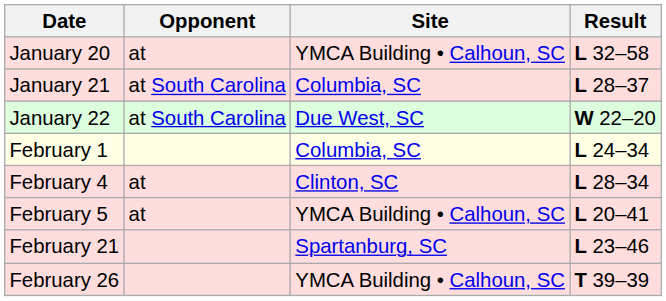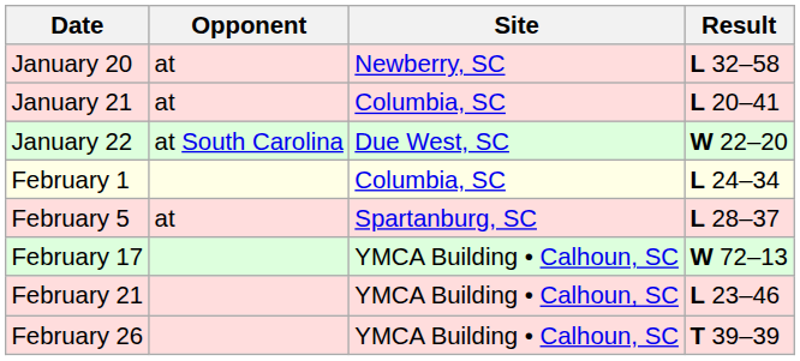 <table class="wikitable" style="font-size:95%;">
 <tr>
 <th>Date</th>
 <th>Opponent</th>
 <th>Site</th>
 <th>Result</th>
 </tr>
 <tr style="background: #ffdddd;">
 <td>January 20</td>
 <td>at </td>
-<td>YMCA Building • <a href='#'>Calhoun, SC</a></td>
+<td><a href='#'>Newberry, SC</a></td>
 <td><strong>L</strong> 32–58</td>
 </tr>
 <tr style="background: #ffdddd;">
 <td>January 21</td>
-<td>at <a href='#'>South Carolina</a></td>
+<td>at </td>
 <td><a href='#'>Columbia, SC</a></td>
-<td><strong>L</strong> 28–37</td>
+<td><strong>L</strong> 20–41</td>
 </tr>
 <tr style="background: #ddffdd;">
 <td>January 22</td>
 <td>at <a href='#'>South Carolina</a></td>
 <td><a href='#'>Due West, SC</a></td>
 <td><strong>W</strong> 22–20</td>
 </tr>
 <tr style="background: #ffffe6;">
 <td>February 1</td>
 <td></td>
 <td><a href='#'>Columbia, SC</a></td>
 <td><strong>L</strong> 24–34</td>
 </tr>
 <tr style="background: #ffdddd;">
-<td>February 4</td>
-<td>at </td>
-<td><a href='#'>Clinton, SC</a></td>
-<td><strong>L</strong> 28–34</td>
-</tr>
-<tr style="background: #ffdddd;">
 <td>February 5</td>
 <td>at </td>
+<td><a href='#'>Spartanburg, SC</a></td>
+<td><strong>L</strong> 28–37</td>
+</tr>
+<tr style="background: #ddffdd;">
+<td>February 17</td>
+<td></td>
 <td>YMCA Building • <a href='#'>Calhoun, SC</a></td>
-<td><strong>L</strong> 20–41</td>
+<td><strong>W</strong> 72–13</td>
 </tr>
 <tr style="background: #ffdddd;">
 <td>February 21</td>
 <td></td>
-<td><a href='#'>Spartanburg, SC</a></td>
+<td>YMCA Building • <a href='#'>Calhoun, SC</a></td>
 <td><strong>L</strong> 23–46</td>
 </tr>
 <tr style="background: #ffdddd;">
 <td>February 26</td>
 <td></td>
 <td>YMCA Building • <a href='#'>Calhoun, SC</a></td>
 <td><strong>T</strong> 39–39</td>
 </tr>
 </table>
